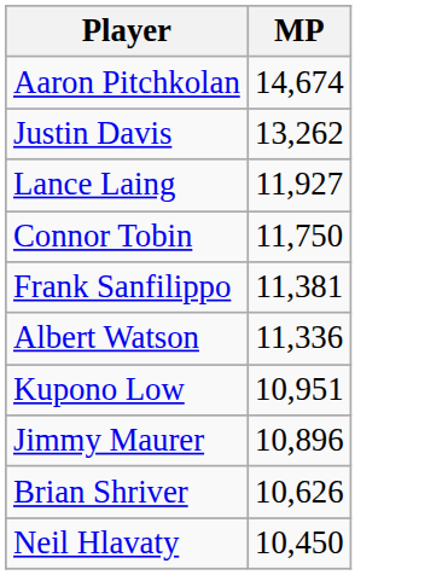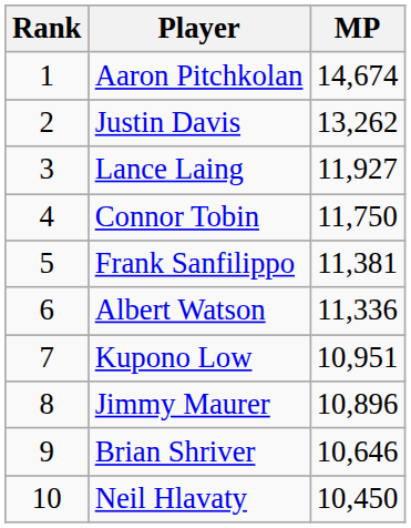 <table class="wikitable">
 <tr>
+<th>Rank</th>
 <th>Player</th>
 <th>MP</th>
 </tr>
 <tr>
+<td align=center>1</td>
 <td> <a href='#'>Aaron Pitchkolan</a></td>
 <td align=center>14,674</td>
 </tr>
 <tr>
+<td align=center>2</td>
 <td> <a href='#'>Justin Davis</a></td>
 <td align=center>13,262</td>
 </tr>
 <tr>
+<td align=center>3</td>
 <td> <a href='#'>Lance Laing</a></td>
 <td align=center>11,927</td>
 </tr>
 <tr>
+<td align=center>4</td>
 <td> <a href='#'>Connor Tobin</a></td>
 <td align=center>11,750</td>
 </tr>
 <tr>
+<td align=center>5</td>
 <td> <a href='#'>Frank Sanfilippo</a></td>
 <td align=center>11,381</td>
 </tr>
 <tr>
+<td align=center>6</td>
 <td> <a href='#'>Albert Watson</a></td>
 <td align=center>11,336</td>
 </tr>
 <tr>
+<td align=center>7</td>
 <td> <a href='#'>Kupono Low</a></td>
 <td align=center>10,951</td>
 </tr>
 <tr>
+<td align=center>8</td>
 <td> <a href='#'>Jimmy Maurer</a></td>
 <td align=center>10,896</td>
 </tr>
 <tr>
+<td align=center>9</td>
 <td> <a href='#'>Brian Shriver</a></td>
-<td align=center>10,626</td>
+<td align=center>10,646</td>
 </tr>
 <tr>
+<td align=center>10</td>
 <td> <a href='#'>Neil Hlavaty</a></td>
 <td align=center>10,450</td>
 </tr>
 </table>
